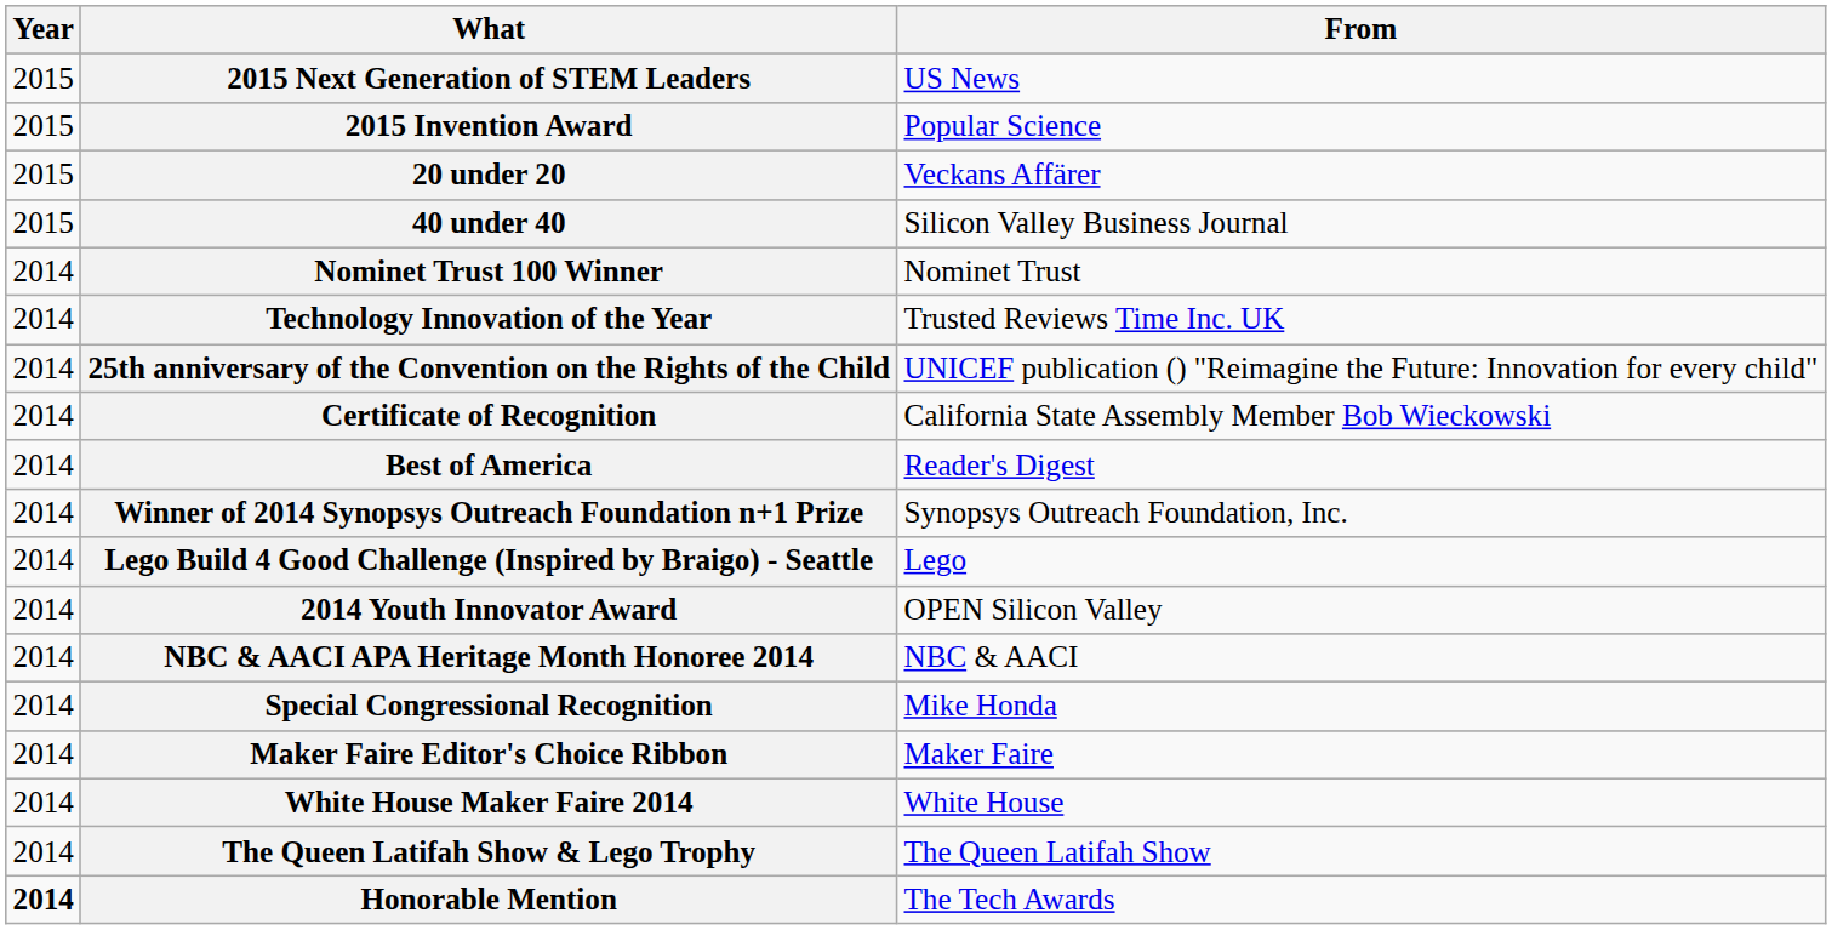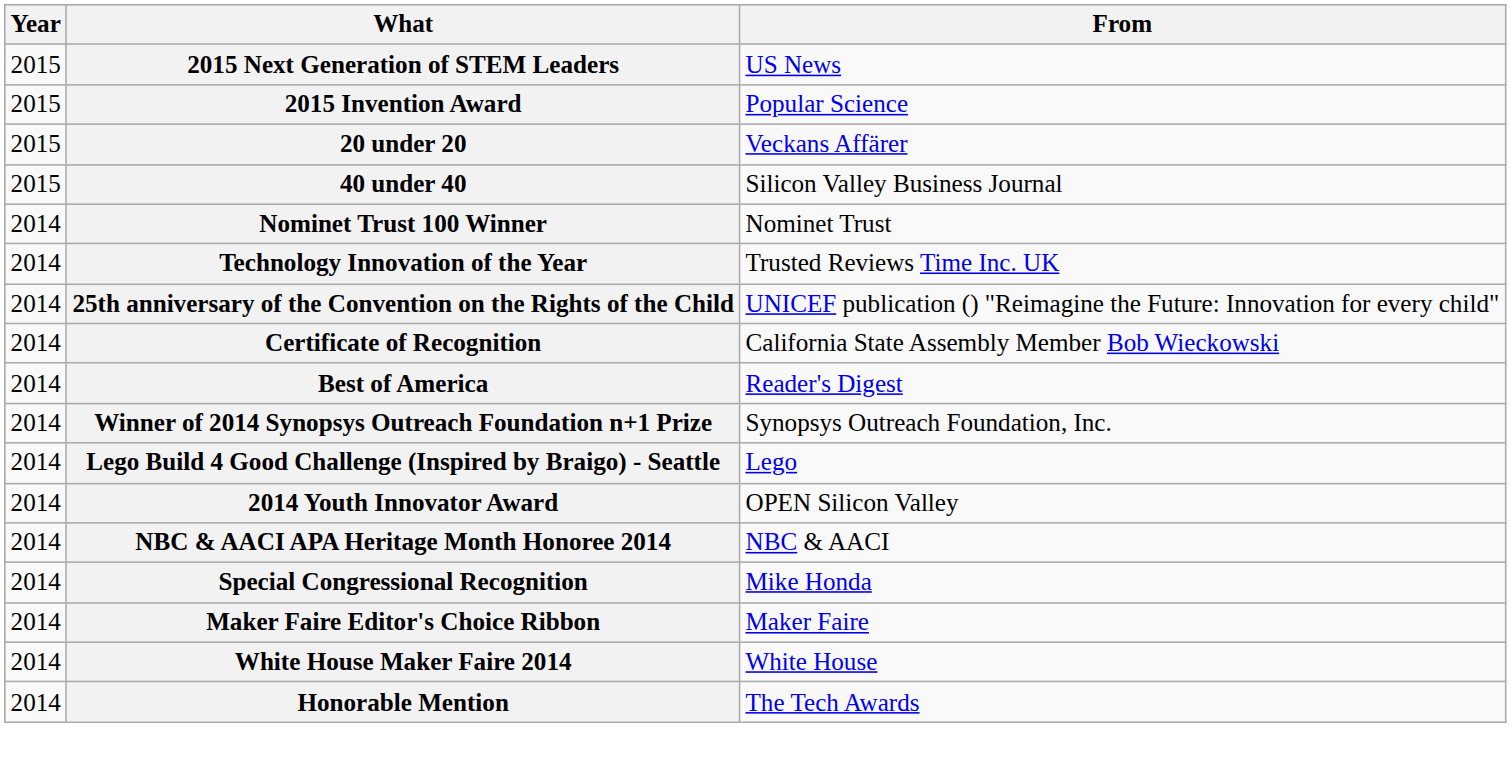 <table class="wikitable sortable plainrowheaders">
 <tr>
 <th scope="col">Year</th>
 <th scope="col">What</th>
 <th scope="col">From</th>
 </tr>
 <tr>
 <td>2015</td>
 <th scope="row">2015 Next Generation of STEM Leaders</th>
 <td><a href='#'>US News</a></td>
 </tr>
 <tr>
 <td>2015</td>
 <th scope="row">2015 Invention Award</th>
 <td><a href='#'>Popular Science</a></td>
 </tr>
 <tr>
 <td>2015</td>
 <th scope="row">20 under 20</th>
 <td><a href='#'>Veckans Affärer</a></td>
 </tr>
 <tr>
 <td>2015</td>
 <th scope="row">40 under 40</th>
 <td>Silicon Valley Business Journal </td>
 </tr>
 <tr>
 <td>2014</td>
 <th scope="row">Nominet Trust 100 Winner</th>
 <td>Nominet Trust </td>
 </tr>
 <tr>
 <td>2014</td>
 <th scope="row">Technology Innovation of the Year</th>
 <td>Trusted Reviews <a href='#'>Time Inc. UK</a></td>
 </tr>
 <tr>
 <td>2014</td>
 <th scope="row">25th anniversary of the Convention on the Rights of the Child </th>
 <td><a href='#'>UNICEF</a> publication () "Reimagine the Future: Innovation for every child" </td>
 </tr>
 <tr>
 <td>2014</td>
 <th scope="row">Certificate of Recognition </th>
 <td>California State Assembly Member <a href='#'>Bob Wieckowski</a></td>
 </tr>
 <tr>
 <td>2014</td>
 <th scope="row">Best of America</th>
 <td><a href='#'>Reader's Digest</a></td>
 </tr>
 <tr>
 <td>2014</td>
 <th scope="row">Winner of 2014 Synopsys Outreach Foundation n+1 Prize </th>
 <td>Synopsys Outreach Foundation, Inc.</td>
 </tr>
 <tr>
 <td>2014</td>
 <th scope="row">Lego Build 4 Good Challenge (Inspired by Braigo) - Seattle </th>
 <td><a href='#'>Lego</a></td>
 </tr>
 <tr>
 <td>2014</td>
 <th scope="row">2014 Youth Innovator Award </th>
 <td>OPEN Silicon Valley</td>
 </tr>
 <tr>
 <td>2014</td>
 <th scope="row">NBC & AACI APA Heritage Month Honoree 2014 </th>
 <td><a href='#'>NBC</a> & AACI</td>
 </tr>
 <tr>
 <td>2014</td>
 <th scope="row">Special Congressional Recognition</th>
 <td><a href='#'>Mike Honda</a></td>
 </tr>
 <tr>
 <td>2014</td>
 <th scope="row">Maker Faire Editor's Choice Ribbon</th>
 <td><a href='#'>Maker Faire</a></td>
 </tr>
 <tr>
 <td>2014</td>
 <th scope="row">White House Maker Faire 2014 </th>
 <td><a href='#'>White House</a></td>
 </tr>
 <tr>
 <td>2014</td>
-<th scope="row">The Queen Latifah Show & Lego Trophy</th>
-<td><a href='#'>The Queen Latifah Show</a></td>
-</tr>
-<tr>
-<td><strong>2014</strong></td>
 <th scope="row">Honorable Mention</th>
 <td><a href='#'>The Tech Awards</a></td>
 </tr>
 </table>
